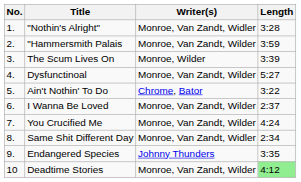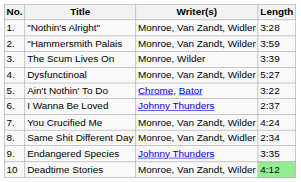 <table class="wikitable">
 <tr>
 <th>No.</th>
 <th>Title</th>
 <th>Writer(s)</th>
 <th>Length</th>
 </tr>
 <tr>
 <td>1.</td>
 <td>"Nothin's Alright"</td>
 <td>Monroe, Van Zandt, Widler</td>
 <td>3:28</td>
 </tr>
 <tr>
 <td>2.</td>
 <td>"Hammersmith Palais</td>
 <td>Monroe, Van Zandt, Wilder</td>
 <td>3:59</td>
 </tr>
 <tr>
 <td>3.</td>
 <td>The Scum Lives On</td>
 <td>Monroe, Wilder</td>
 <td>3:39</td>
 </tr>
 <tr>
 <td>4.</td>
 <td>Dysfunctinoal</td>
 <td>Monroe, Van Zandt, Wilder</td>
 <td>5:27</td>
 </tr>
 <tr>
 <td>5.</td>
 <td>Ain't Nothin' To Do</td>
 <td><a href='#'>Chrome</a>, <a href='#'>Bator</a></td>
 <td>3:22</td>
 </tr>
 <tr>
 <td>6.</td>
 <td>I Wanna Be Loved</td>
-<td>Monroe, Van Zandt, Wilder</td>
+<td><a href='#'>Johnny Thunders</a></td>
 <td>2:37</td>
 </tr>
 <tr>
 <td>7.</td>
 <td>You Crucified Me</td>
 <td>Monroe, Van Zandt, Wilder</td>
 <td>4:24</td>
 </tr>
 <tr>
 <td>8.</td>
 <td>Same Shit Different Day</td>
 <td>Monroe, Van Zandt, Widler</td>
 <td>2:34</td>
 </tr>
 <tr>
 <td>9.</td>
 <td>Endangered Species</td>
 <td><a href='#'>Johnny Thunders</a></td>
 <td>3:35</td>
 </tr>
 <tr>
 <td>10</td>
 <td>Deadtime Stories</td>
 <td>Monroe, Van Zandt, Wilder</td>
 <td style="background: lightgreen;">4:12</td>
 </tr>
 </table>
